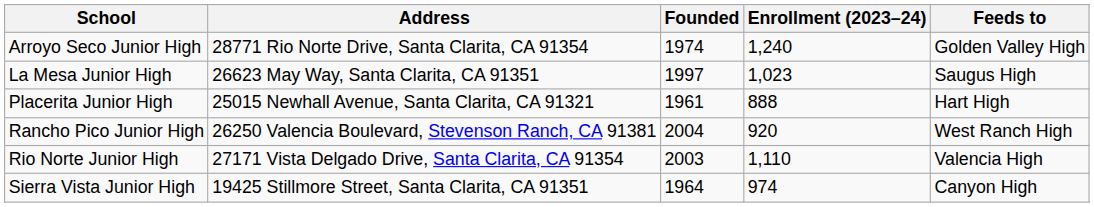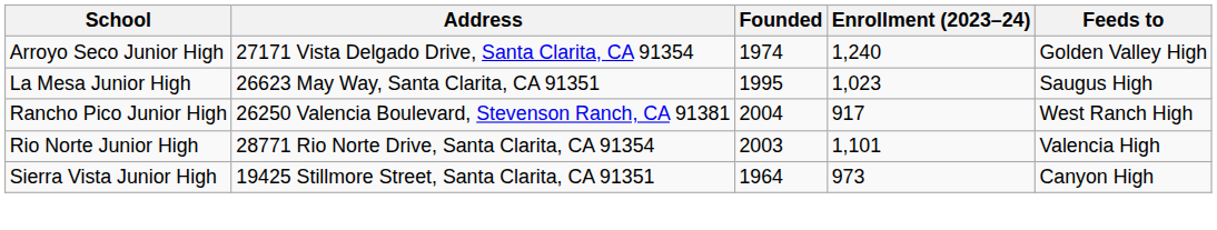 <table class="wikitable sortable">
 <tr>
 <th>School</th>
 <th>Address</th>
 <th>Founded</th>
 <th>Enrollment (2023–24)</th>
 <th>Feeds to</th>
 </tr>
 <tr>
 <td>Arroyo Seco Junior High</td>
-<td>28771 Rio Norte Drive, Santa Clarita, CA 91354</td>
+<td>27171 Vista Delgado Drive, <a href='#'>Santa Clarita, CA</a> 91354</td>
 <td>1974</td>
 <td>1,240</td>
 <td>Golden Valley High</td>
 </tr>
 <tr>
 <td>La Mesa Junior High</td>
 <td>26623 May Way, Santa Clarita, CA 91351</td>
-<td>1997</td>
+<td>1995</td>
 <td>1,023</td>
 <td>Saugus High</td>
-</tr>
-<tr>
-<td>Placerita Junior High</td>
-<td>25015 Newhall Avenue, Santa Clarita, CA 91321</td>
-<td>1961</td>
-<td>888</td>
-<td>Hart High</td>
 </tr>
 <tr>
 <td>Rancho Pico Junior High</td>
 <td>26250 Valencia Boulevard, <a href='#'>Stevenson Ranch, CA</a> 91381</td>
 <td>2004</td>
-<td>920</td>
+<td>917</td>
 <td>West Ranch High</td>
 </tr>
 <tr>
 <td>Rio Norte Junior High</td>
-<td>27171 Vista Delgado Drive, <a href='#'>Santa Clarita, CA</a> 91354</td>
+<td>28771 Rio Norte Drive, Santa Clarita, CA 91354</td>
 <td>2003</td>
-<td>1,110</td>
+<td>1,101</td>
 <td>Valencia High</td>
 </tr>
 <tr>
 <td>Sierra Vista Junior High</td>
 <td>19425 Stillmore Street, Santa Clarita, CA 91351</td>
 <td>1964</td>
-<td>974</td>
+<td>973</td>
 <td>Canyon High</td>
 </tr>
 </table>
